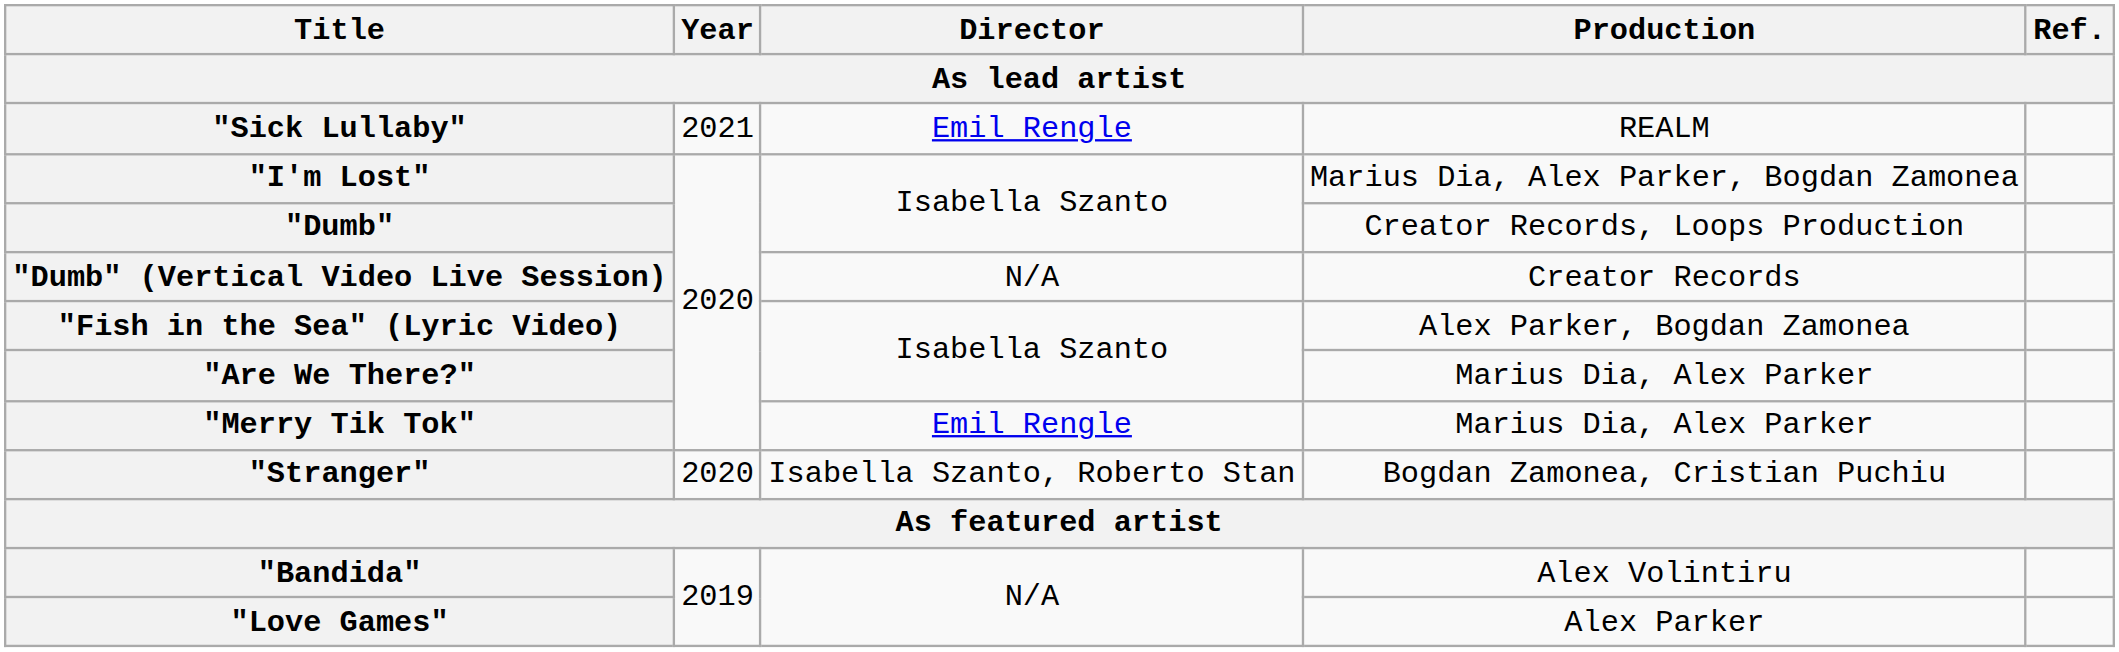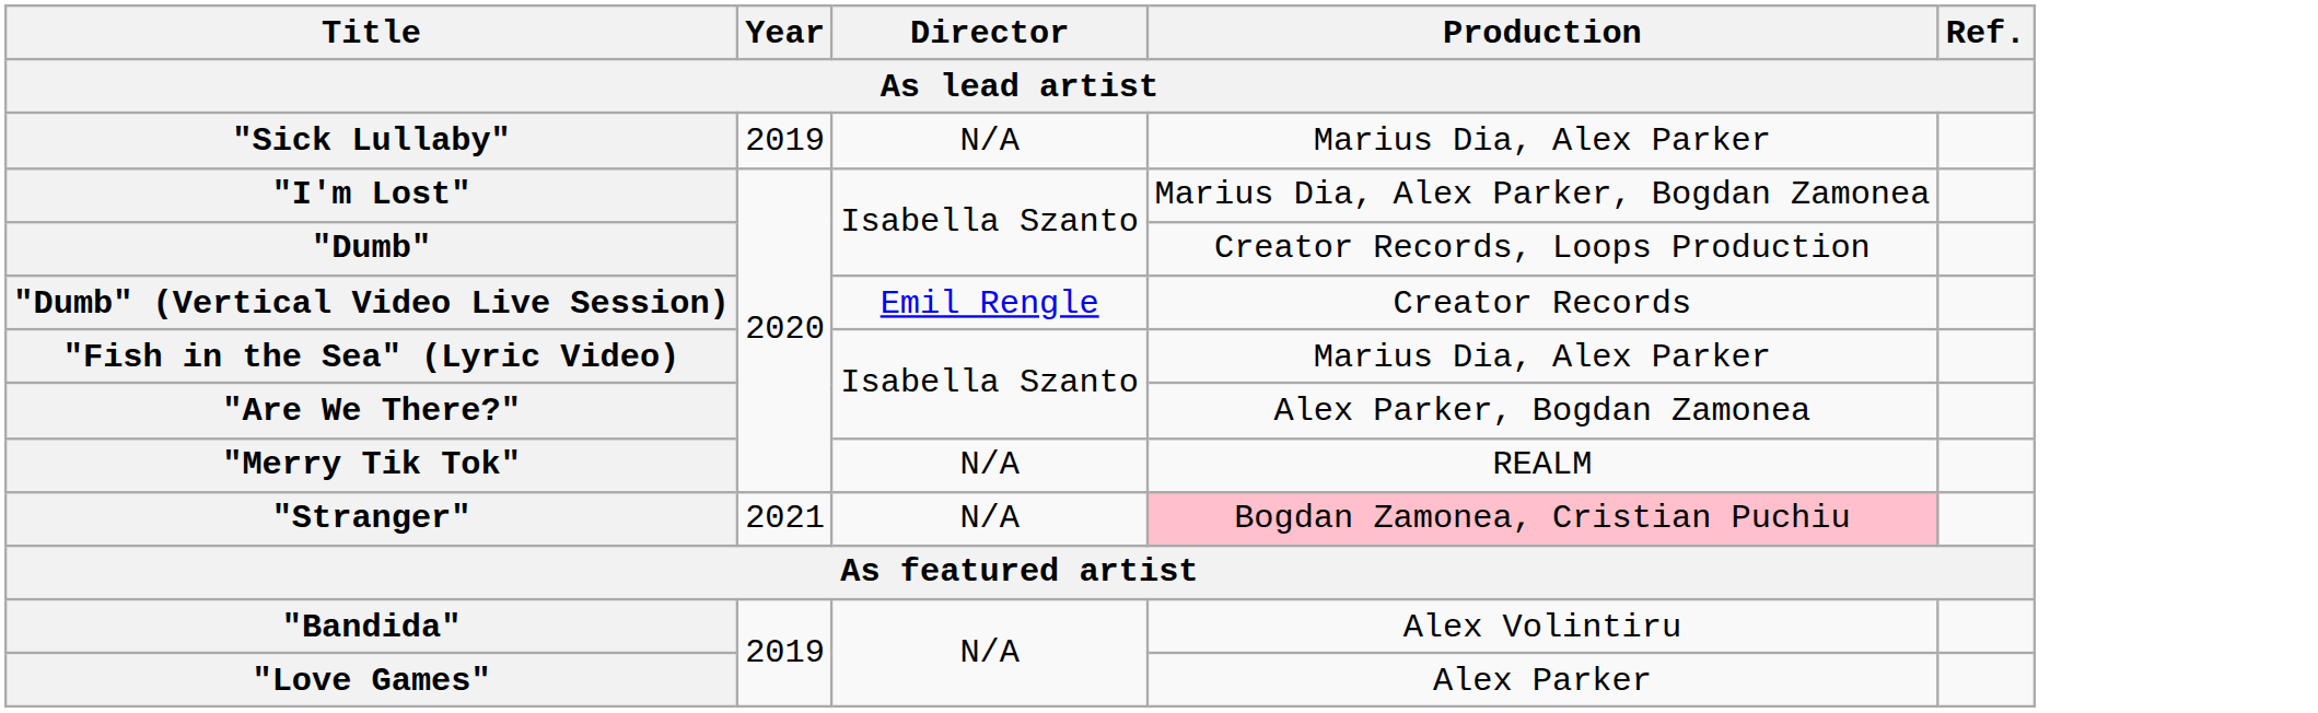 <table class="wikitable plainrowheaders" style="text-align:center;">
 <tr>
 <th>Title</th>
 <th>Year</th>
 <th>Director</th>
 <th>Production</th>
 <th>Ref.</th>
 </tr>
 <tr>
 <th colspan="6" scope="col">As lead artist</th>
 </tr>
 <tr>
 <th scope="row">"Sick Lullaby"</th>
-<td>2021</td>
-<td><a href='#'>Emil Rengle</a></td>
-<td>REALM</td>
+<td>2019</td>
+<td>N/A</td>
+<td>Marius Dia, Alex Parker</td>
 <td></td>
 </tr>
 <tr>
 <th scope="row">"I'm Lost"</th>
 <td rowspan="6">2020</td>
 <td rowspan="2">Isabella Szanto</td>
 <td>Marius Dia, Alex Parker, Bogdan Zamonea</td>
 <td></td>
 </tr>
 <tr>
 <th scope="row">"Dumb"</th>
 <td>Creator Records, Loops Production</td>
 <td></td>
 </tr>
 <tr>
 <th scope="row">"Dumb" (Vertical Video Live Session)</th>
-<td>N/A</td>
+<td><a href='#'>Emil Rengle</a></td>
 <td>Creator Records</td>
 <td></td>
 </tr>
 <tr>
 <th scope="row">"Fish in the Sea" (Lyric Video)</th>
 <td rowspan="2">Isabella Szanto</td>
+<td>Marius Dia, Alex Parker</td>
+<td></td>
+</tr>
+<tr>
+<th scope="row">"Are We There?"</th>
 <td>Alex Parker, Bogdan Zamonea</td>
 <td></td>
 </tr>
 <tr>
-<th scope="row">"Are We There?"</th>
-<td>Marius Dia, Alex Parker</td>
-<td></td>
-</tr>
-<tr>
 <th scope="row">"Merry Tik Tok"</th>
-<td><a href='#'>Emil Rengle</a></td>
-<td>Marius Dia, Alex Parker</td>
+<td>N/A</td>
+<td>REALM</td>
 <td></td>
 </tr>
 <tr>
 <th scope="row">"Stranger"</th>
-<td>2020</td>
-<td>Isabella Szanto, Roberto Stan</td>
-<td>Bogdan Zamonea, Cristian Puchiu</td>
+<td>2021</td>
+<td>N/A</td>
+<td style="background: pink;">Bogdan Zamonea, Cristian Puchiu</td>
 <td></td>
 </tr>
 <tr>
 <th colspan="5" align="left">As featured artist</th>
 </tr>
 <tr>
 <th scope="row">"Bandida"</th>
 <td rowspan="2">2019</td>
 <td rowspan="2">N/A</td>
 <td>Alex Volintiru</td>
 <td></td>
 </tr>
 <tr>
 <th scope="row">"Love Games"</th>
 <td>Alex Parker</td>
 <td></td>
 </tr>
 </table>
